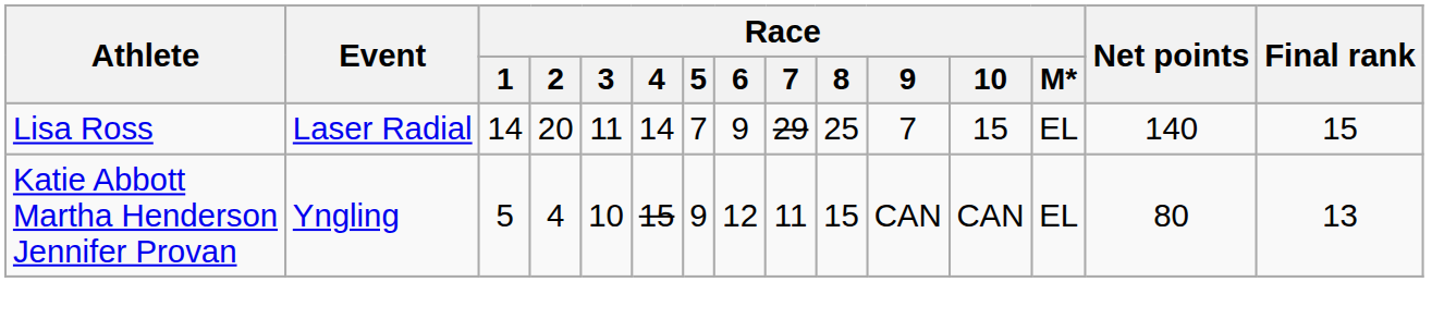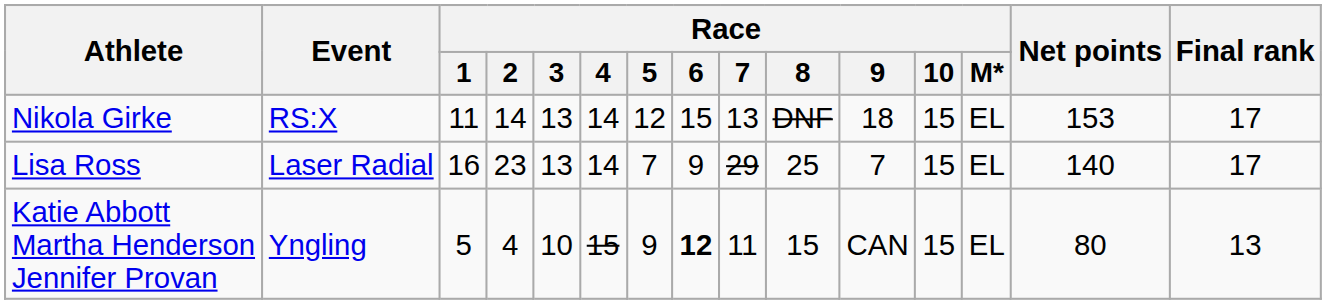 <table class="wikitable" style="font-size:90%">
 <tr>
 <th rowspan="2">Athlete</th>
 <th rowspan="2">Event</th>
 <th colspan=11>Race</th>
 <th rowspan=2>Net points</th>
 <th rowspan=2>Final rank</th>
 </tr>
 <tr style="font-size:95%">
 <th>1</th>
 <th>2</th>
 <th>3</th>
 <th>4</th>
 <th>5</th>
 <th>6</th>
 <th>7</th>
 <th>8</th>
 <th>9</th>
 <th>10</th>
 <th>M*</th>
 </tr>
 <tr align=center>
+<td align=left><a href='#'>Nikola Girke</a></td>
+<td align=left><a href='#'>RS:X</a></td>
+<td>11</td>
+<td>14</td>
+<td>13</td>
+<td>14</td>
+<td>12</td>
+<td>15</td>
+<td>13</td>
+<td><s>DNF</s></td>
+<td>18</td>
+<td>15</td>
+<td>EL</td>
+<td>153</td>
+<td>17</td>
+</tr>
+<tr align=center>
 <td align=left><a href='#'>Lisa Ross</a></td>
 <td align=left><a href='#'>Laser Radial</a></td>
-<td>14</td>
-<td>20</td>
-<td>11</td>
+<td>16</td>
+<td>23</td>
+<td>13</td>
 <td>14</td>
 <td>7</td>
 <td>9</td>
 <td><s>29</s></td>
 <td>25</td>
 <td>7</td>
 <td>15</td>
 <td>EL</td>
 <td>140</td>
-<td>15</td>
+<td>17</td>
 </tr>
 <tr align=center>
 <td align=left><a href='#'>Katie Abbott</a> <br> <a href='#'>Martha Henderson</a><br><a href='#'>Jennifer Provan</a></td>
 <td align=left><a href='#'>Yngling</a></td>
 <td>5</td>
 <td>4</td>
 <td>10</td>
 <td><s>15</s></td>
 <td>9</td>
-<td>12</td>
+<td><strong>12</strong></td>
 <td>11</td>
 <td>15</td>
 <td>CAN</td>
-<td>CAN</td>
+<td>15</td>
 <td>EL</td>
 <td>80</td>
 <td>13</td>
 </tr>
 </table>
